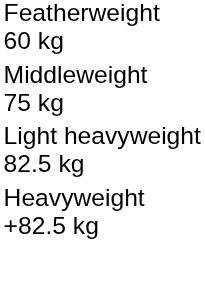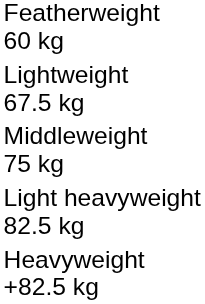 <table>
 <tr>
 <td>Featherweight<br>60 kg</td>
+<td></td>
+<td></td>
+<td></td>
+</tr>
+<tr>
+<td>Lightweight<br>67.5 kg</td>
 <td></td>
 <td></td>
 <td></td>
 </tr>
 <tr>
 <td>Middleweight<br>75 kg</td>
 <td></td>
 <td></td>
 <td></td>
 </tr>
 <tr>
 <td>Light heavyweight<br>82.5 kg</td>
 <td></td>
 <td></td>
 <td></td>
 </tr>
 <tr>
 <td>Heavyweight<br>+82.5 kg</td>
 <td></td>
 <td></td>
 <td></td>
 </tr>
 </table>
